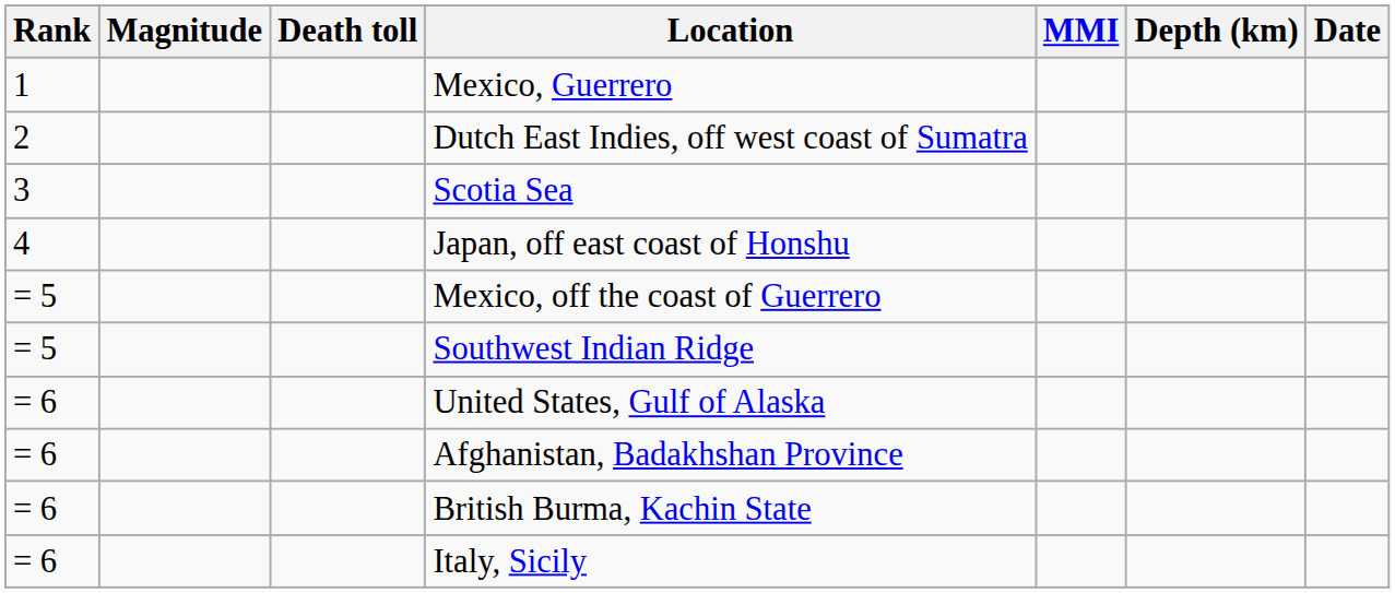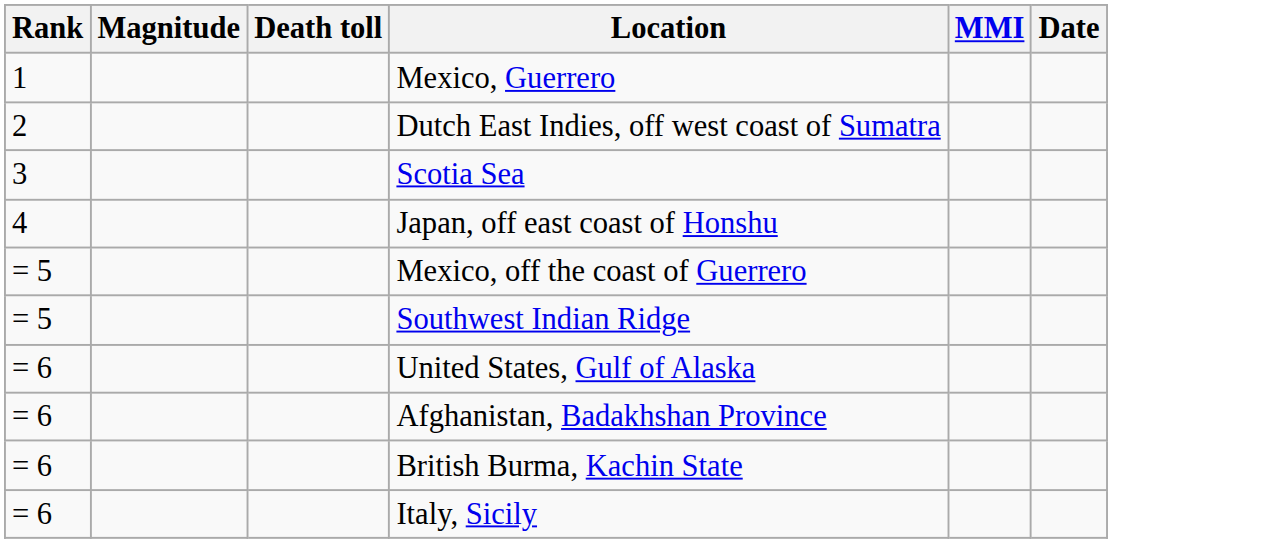 <table class="sortable wikitable" style="font-size:100%;">
 <tr>
 <th>Rank</th>
 <th>Magnitude</th>
 <th>Death toll</th>
 <th>Location</th>
 <th><a href='#'>MMI</a></th>
-<th>Depth (km)</th>
 <th>Date</th>
 </tr>
 <tr>
 <td>1</td>
 <td></td>
 <td></td>
 <td>Mexico, <a href='#'>Guerrero</a></td>
-<td></td>
 <td></td>
 <td></td>
 </tr>
 <tr>
 <td>2</td>
 <td></td>
 <td></td>
 <td>Dutch East Indies, off west coast of <a href='#'>Sumatra</a></td>
 <td></td>
 <td></td>
-<td></td>
 </tr>
 <tr>
 <td>3</td>
 <td></td>
 <td></td>
 <td><a href='#'>Scotia Sea</a></td>
-<td></td>
 <td></td>
 <td></td>
 </tr>
 <tr>
 <td>4</td>
 <td></td>
 <td></td>
 <td>Japan, off east coast of <a href='#'>Honshu</a></td>
 <td></td>
 <td></td>
-<td></td>
 </tr>
 <tr>
 <td>= 5</td>
 <td></td>
 <td></td>
 <td>Mexico, off the coast of <a href='#'>Guerrero</a></td>
-<td></td>
 <td></td>
 <td></td>
 </tr>
 <tr>
 <td>= 5</td>
 <td></td>
 <td></td>
 <td><a href='#'>Southwest Indian Ridge</a></td>
 <td></td>
 <td></td>
-<td></td>
 </tr>
 <tr>
 <td>= 6</td>
 <td></td>
 <td></td>
 <td>United States, <a href='#'>Gulf of Alaska</a></td>
-<td></td>
 <td></td>
 <td></td>
 </tr>
 <tr>
 <td>= 6</td>
 <td></td>
 <td></td>
 <td>Afghanistan, <a href='#'>Badakhshan Province</a></td>
 <td></td>
 <td></td>
-<td></td>
 </tr>
 <tr>
 <td>= 6</td>
 <td></td>
 <td></td>
 <td>British Burma, <a href='#'>Kachin State</a></td>
-<td></td>
 <td></td>
 <td></td>
 </tr>
 <tr>
 <td>= 6</td>
 <td></td>
 <td></td>
 <td>Italy, <a href='#'>Sicily</a></td>
 <td></td>
 <td></td>
-<td></td>
 </tr>
 </table>
